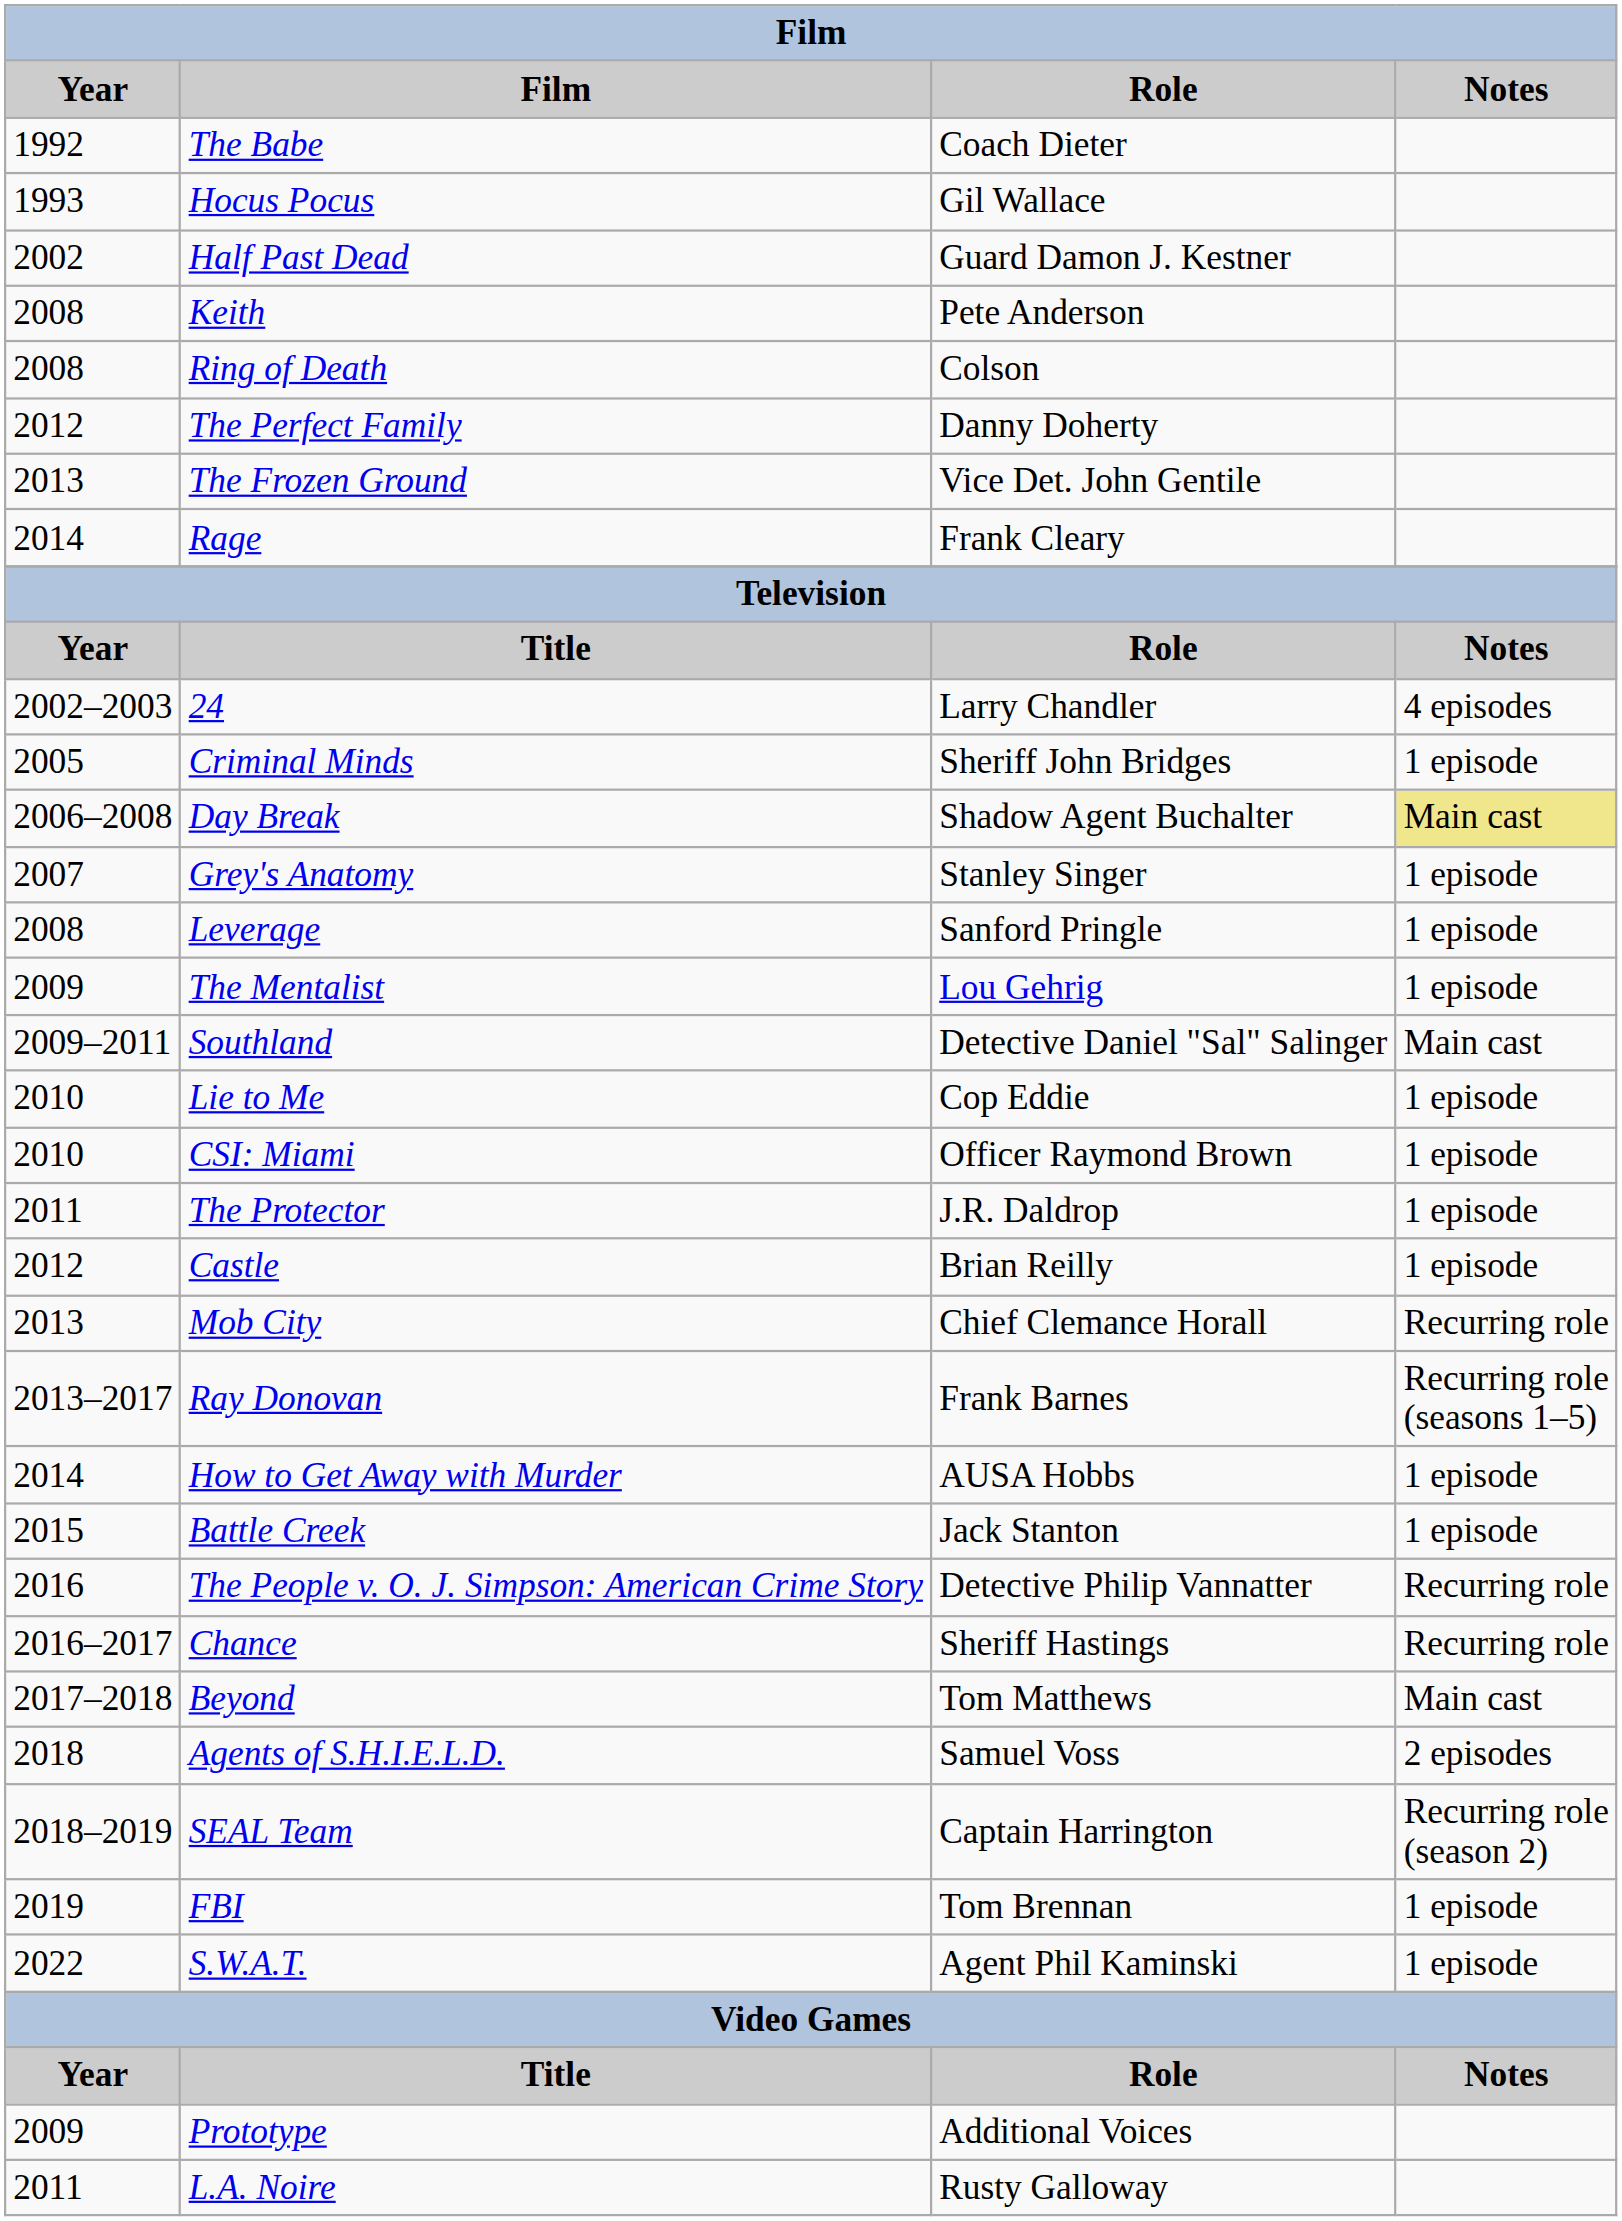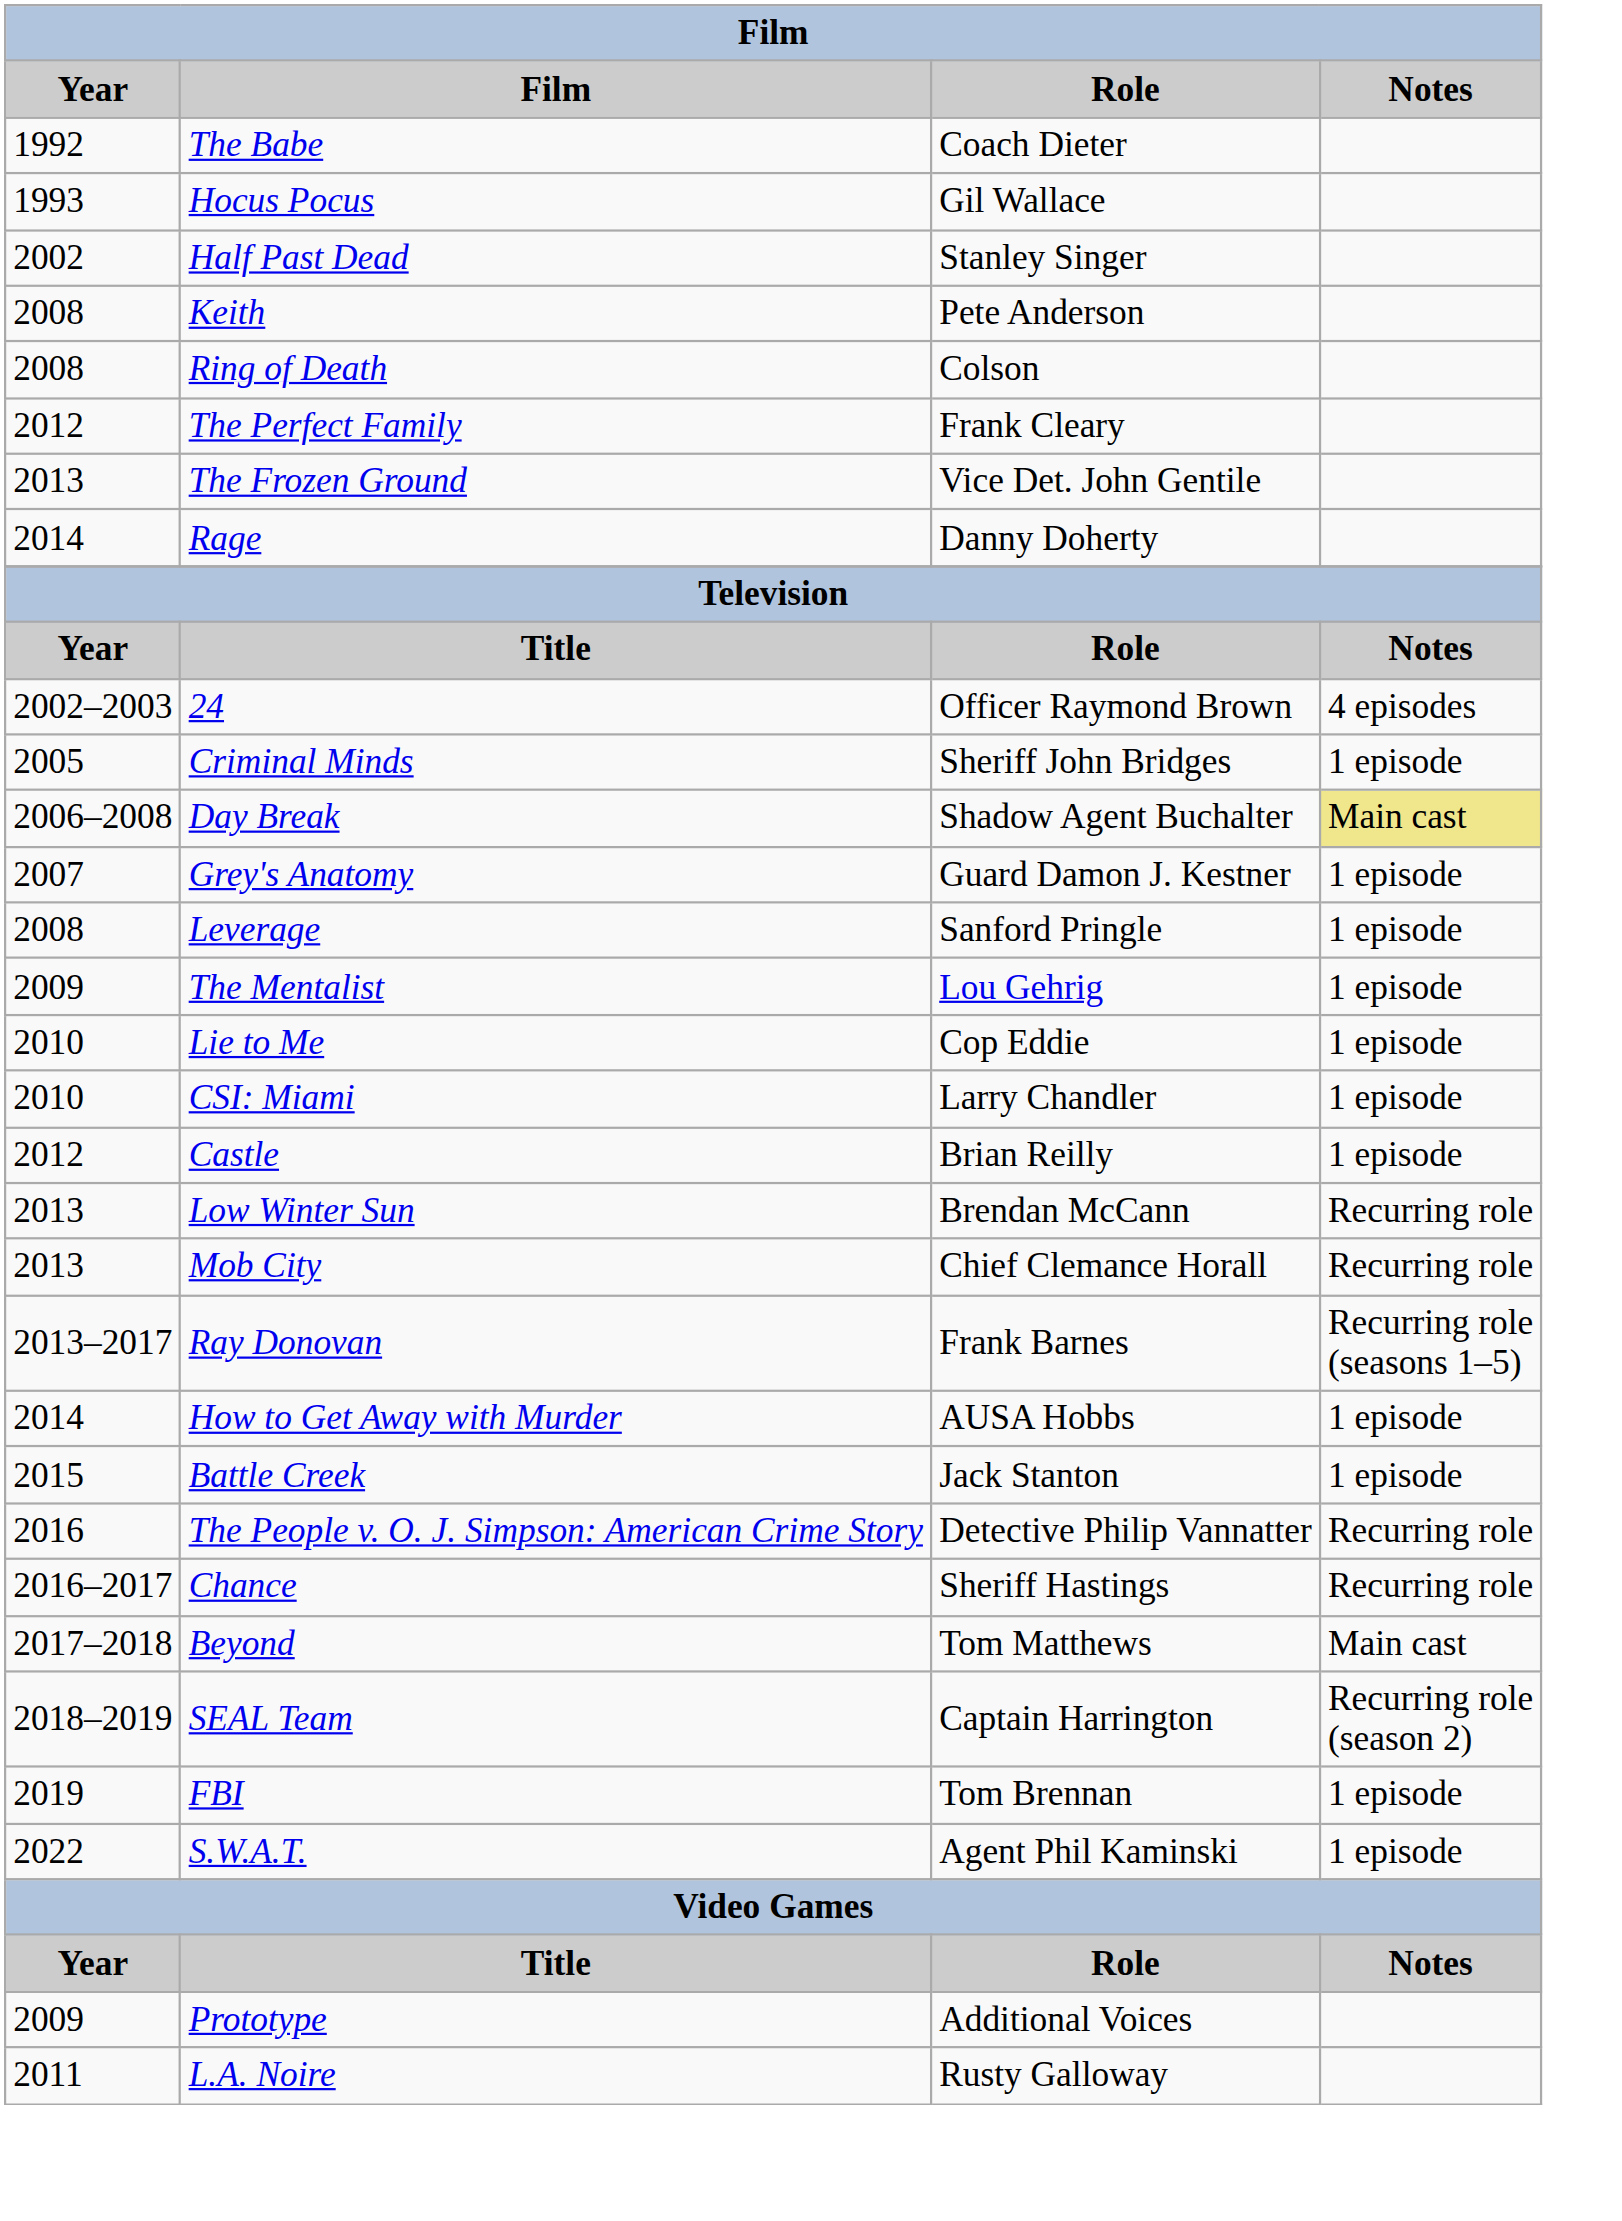 <table class="wikitable" style="font-size:100%">
 <tr style="text-align:center;">
 <th colspan=4 style="background:#B0C4DE;">Film</th>
 </tr>
 <tr style="text-align:center;">
 <th style="background:#ccc;">Year</th>
 <th style="background:#ccc;">Film</th>
 <th style="background:#ccc;">Role</th>
 <th style="background:#ccc;">Notes</th>
 </tr>
 <tr>
 <td>1992</td>
 <td><em><a href='#'>The Babe</a></em></td>
 <td>Coach Dieter</td>
 <td></td>
 </tr>
 <tr>
 <td>1993</td>
 <td><em><a href='#'>Hocus Pocus</a></em></td>
 <td>Gil Wallace</td>
 <td></td>
 </tr>
 <tr>
 <td>2002</td>
 <td><em><a href='#'>Half Past Dead</a></em></td>
-<td>Guard Damon J. Kestner</td>
+<td>Stanley Singer</td>
 <td></td>
 </tr>
 <tr>
 <td>2008</td>
 <td><em><a href='#'>Keith</a></em></td>
 <td>Pete Anderson</td>
 <td></td>
 </tr>
 <tr>
 <td>2008</td>
 <td><em><a href='#'>Ring of Death</a></em></td>
 <td>Colson</td>
 <td></td>
 </tr>
 <tr>
 <td>2012</td>
 <td><em><a href='#'>The Perfect Family</a></em></td>
-<td>Danny Doherty</td>
+<td>Frank Cleary</td>
 <td></td>
 </tr>
 <tr>
 <td>2013</td>
 <td><em><a href='#'>The Frozen Ground</a></em></td>
 <td>Vice Det. John Gentile</td>
 <td></td>
 </tr>
 <tr>
 <td>2014</td>
 <td><em><a href='#'>Rage</a></em></td>
-<td>Frank Cleary</td>
+<td>Danny Doherty</td>
 <td></td>
 </tr>
 <tr>
 </tr>
 <tr style="text-align:center;">
 <th colspan=4 style="background:#B0C4DE;">Television</th>
 </tr>
 <tr style="text-align:center;">
 <th style="background:#ccc;">Year</th>
 <th style="background:#ccc;">Title</th>
 <th style="background:#ccc;">Role</th>
 <th style="background:#ccc;">Notes</th>
 </tr>
 <tr>
 <td>2002–2003</td>
 <td><em><a href='#'>24</a></em></td>
-<td>Larry Chandler</td>
+<td>Officer Raymond Brown</td>
 <td>4 episodes</td>
 </tr>
 <tr>
 <td>2005</td>
 <td><em><a href='#'>Criminal Minds</a></em></td>
 <td>Sheriff John Bridges</td>
 <td>1 episode</td>
 </tr>
 <tr>
 <td>2006–2008</td>
 <td><em><a href='#'>Day Break</a></em></td>
 <td>Shadow Agent Buchalter</td>
 <td style="background: khaki;">Main cast</td>
 </tr>
 <tr>
 <td>2007</td>
 <td><em><a href='#'>Grey's Anatomy</a></em></td>
-<td>Stanley Singer</td>
+<td>Guard Damon J. Kestner</td>
 <td>1 episode</td>
 </tr>
 <tr>
 <td>2008</td>
 <td><em><a href='#'>Leverage</a></em></td>
 <td>Sanford Pringle</td>
 <td>1 episode</td>
 </tr>
 <tr>
 <td>2009</td>
 <td><em><a href='#'>The Mentalist</a></em></td>
 <td><a href='#'>Lou Gehrig</a></td>
 <td>1 episode</td>
 </tr>
 <tr>
-<td>2009–2011</td>
-<td><em><a href='#'>Southland</a></em></td>
-<td>Detective Daniel "Sal" Salinger</td>
-<td>Main cast</td>
-</tr>
-<tr>
 <td>2010</td>
 <td><em><a href='#'>Lie to Me</a></em></td>
 <td>Cop Eddie</td>
 <td>1 episode</td>
 </tr>
 <tr>
 <td>2010</td>
 <td><em><a href='#'>CSI: Miami</a></em></td>
-<td>Officer Raymond Brown</td>
-<td>1 episode</td>
-</tr>
-<tr>
-<td>2011</td>
-<td><em><a href='#'>The Protector</a></em></td>
-<td>J.R. Daldrop</td>
+<td>Larry Chandler</td>
 <td>1 episode</td>
 </tr>
 <tr>
 <td>2012</td>
 <td><em><a href='#'>Castle</a></em></td>
 <td>Brian Reilly</td>
 <td>1 episode</td>
+</tr>
+<tr>
+<td>2013</td>
+<td><em><a href='#'>Low Winter Sun</a></em></td>
+<td>Brendan McCann</td>
+<td>Recurring role</td>
 </tr>
 <tr>
 <td>2013</td>
 <td><em><a href='#'>Mob City</a></em></td>
 <td>Chief Clemance Horall</td>
 <td>Recurring role</td>
 </tr>
 <tr>
 <td>2013–2017</td>
 <td><em><a href='#'>Ray Donovan</a></em></td>
 <td>Frank Barnes</td>
 <td>Recurring role<br>(seasons 1–5)</td>
 </tr>
 <tr>
 <td>2014</td>
 <td><em><a href='#'>How to Get Away with Murder</a></em></td>
 <td>AUSA Hobbs</td>
 <td>1 episode</td>
 </tr>
 <tr>
 <td>2015</td>
 <td><em><a href='#'>Battle Creek</a></em></td>
 <td>Jack Stanton</td>
 <td>1 episode</td>
 </tr>
 <tr>
 <td>2016</td>
 <td><em><a href='#'>The People v. O. J. Simpson: American Crime Story</a></em></td>
 <td>Detective Philip Vannatter</td>
 <td>Recurring role</td>
 </tr>
 <tr>
 <td>2016–2017</td>
 <td><em><a href='#'>Chance</a></em></td>
 <td>Sheriff Hastings</td>
 <td>Recurring role</td>
 </tr>
 <tr>
 <td>2017–2018</td>
 <td><em><a href='#'>Beyond</a></em></td>
 <td>Tom Matthews</td>
 <td>Main cast</td>
 </tr>
 <tr>
-<td>2018</td>
-<td><em><a href='#'>Agents of S.H.I.E.L.D.</a></em></td>
-<td>Samuel Voss</td>
-<td>2 episodes</td>
-</tr>
-<tr>
 <td>2018–2019</td>
 <td><em><a href='#'>SEAL Team</a></em></td>
 <td>Captain Harrington</td>
 <td>Recurring role<br>(season 2)</td>
 </tr>
 <tr>
 <td>2019</td>
 <td><em><a href='#'>FBI</a></em></td>
 <td>Tom Brennan</td>
 <td>1 episode</td>
 </tr>
 <tr>
 <td>2022</td>
 <td><em><a href='#'>S.W.A.T.</a></em></td>
 <td>Agent Phil Kaminski</td>
 <td>1 episode</td>
 </tr>
 <tr style="text-align:center;">
 <th colspan=4 style="background:#B0C4DE;">Video Games</th>
 </tr>
 <tr style="text-align:center;">
 <th style="background:#ccc;">Year</th>
 <th style="background:#ccc;">Title</th>
 <th style="background:#ccc;">Role</th>
 <th style="background:#ccc;">Notes</th>
 </tr>
 <tr>
 <td>2009</td>
 <td><em><a href='#'>Prototype</a></em></td>
 <td>Additional Voices</td>
 <td></td>
 </tr>
 <tr>
 <td>2011</td>
 <td><em><a href='#'>L.A. Noire</a></em></td>
 <td>Rusty Galloway</td>
 <td></td>
 </tr>
 </table>
